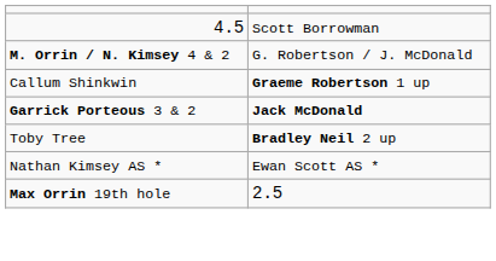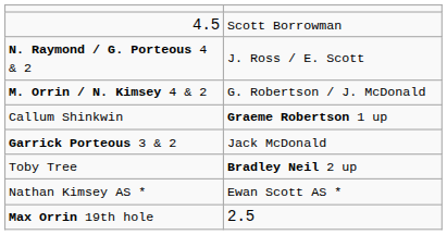 <table class="wikitable">
 <tr>
 <td align="center" width="180"></td>
 <td align="center" width="180"></td>
 </tr>
 <tr>
 <td align="right">4.5</td>
 <td><small>Scott Borrowman</small></td>
+</tr>
+<tr>
+<td><small><strong>N. Raymond / G. Porteous</strong> 4 & 2</small></td>
+<td><small>J. Ross / E. Scott</small></td>
 </tr>
 <tr>
 <td><small><strong>M. Orrin / N. Kimsey</strong> 4 & 2</small></td>
 <td><small>G. Robertson / J. McDonald</small></td>
 </tr>
 <tr>
 <td><small>Callum Shinkwin</small></td>
 <td><small><strong>Graeme Robertson</strong> 1 up</small></td>
 </tr>
 <tr>
 <td><small><strong>Garrick Porteous</strong> 3 & 2</small></td>
-<td><strong><small>Jack McDonald</small></strong></td>
+<td><small>Jack McDonald</small></td>
 </tr>
 <tr>
 <td><small>Toby Tree</small></td>
 <td><small><strong>Bradley Neil</strong> 2 up</small></td>
 </tr>
 <tr>
 <td><small>Nathan Kimsey AS *</small></td>
 <td><small>Ewan Scott AS *</small></td>
 </tr>
 <tr>
 <td><small><strong>Max Orrin</strong> 19th hole</small></td>
 <td>2.5</td>
 </tr>
 </table>
